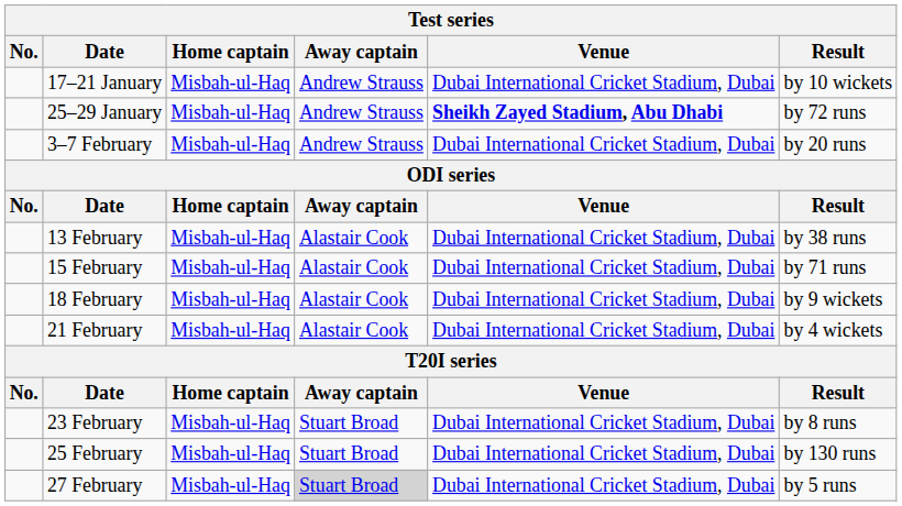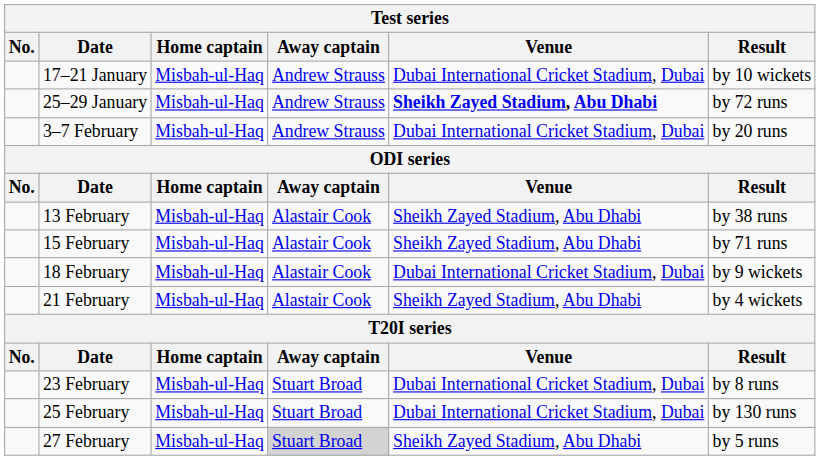 <table class="wikitable">
 <tr>
 <th colspan="6">Test series</th>
 </tr>
 <tr>
 <th>No.</th>
 <th>Date</th>
 <th>Home captain</th>
 <th>Away captain</th>
 <th>Venue</th>
 <th>Result</th>
 </tr>
 <tr>
 <td></td>
 <td>17–21 January</td>
 <td><a href='#'>Misbah-ul-Haq</a></td>
 <td><a href='#'>Andrew Strauss</a></td>
 <td><a href='#'>Dubai International Cricket Stadium</a>, <a href='#'>Dubai</a></td>
 <td> by 10 wickets</td>
 </tr>
 <tr>
 <td></td>
 <td>25–29 January</td>
 <td><a href='#'>Misbah-ul-Haq</a></td>
 <td><a href='#'>Andrew Strauss</a></td>
 <td><strong><a href='#'>Sheikh Zayed Stadium</a>, <a href='#'>Abu Dhabi</a></strong></td>
 <td> by 72 runs</td>
 </tr>
 <tr>
 <td></td>
 <td>3–7 February</td>
 <td><a href='#'>Misbah-ul-Haq</a></td>
 <td><a href='#'>Andrew Strauss</a></td>
 <td><a href='#'>Dubai International Cricket Stadium</a>, <a href='#'>Dubai</a></td>
 <td> by 20 runs</td>
 </tr>
 <tr>
 <th colspan="6">ODI series</th>
 </tr>
 <tr>
 <th>No.</th>
 <th>Date</th>
 <th>Home captain</th>
 <th>Away captain</th>
 <th>Venue</th>
 <th>Result</th>
 </tr>
 <tr>
 <td></td>
 <td>13 February</td>
 <td><a href='#'>Misbah-ul-Haq</a></td>
 <td><a href='#'>Alastair Cook</a></td>
-<td><a href='#'>Dubai International Cricket Stadium</a>, <a href='#'>Dubai</a></td>
+<td><a href='#'>Sheikh Zayed Stadium</a>, <a href='#'>Abu Dhabi</a></td>
 <td> by 38 runs</td>
 </tr>
 <tr>
 <td></td>
 <td>15 February</td>
 <td><a href='#'>Misbah-ul-Haq</a></td>
 <td><a href='#'>Alastair Cook</a></td>
-<td><a href='#'>Dubai International Cricket Stadium</a>, <a href='#'>Dubai</a></td>
+<td><a href='#'>Sheikh Zayed Stadium</a>, <a href='#'>Abu Dhabi</a></td>
 <td> by 71 runs</td>
 </tr>
 <tr>
 <td></td>
 <td>18 February</td>
 <td><a href='#'>Misbah-ul-Haq</a></td>
 <td><a href='#'>Alastair Cook</a></td>
 <td><a href='#'>Dubai International Cricket Stadium</a>, <a href='#'>Dubai</a></td>
 <td> by 9 wickets</td>
 </tr>
 <tr>
 <td></td>
 <td>21 February</td>
 <td><a href='#'>Misbah-ul-Haq</a></td>
 <td><a href='#'>Alastair Cook</a></td>
-<td><a href='#'>Dubai International Cricket Stadium</a>, <a href='#'>Dubai</a></td>
+<td><a href='#'>Sheikh Zayed Stadium</a>, <a href='#'>Abu Dhabi</a></td>
 <td> by 4 wickets</td>
 </tr>
 <tr>
 <th colspan="6">T20I series</th>
 </tr>
 <tr>
 <th>No.</th>
 <th>Date</th>
 <th>Home captain</th>
 <th>Away captain</th>
 <th>Venue</th>
 <th>Result</th>
 </tr>
 <tr>
 <td></td>
 <td>23 February</td>
 <td><a href='#'>Misbah-ul-Haq</a></td>
 <td><a href='#'>Stuart Broad</a></td>
 <td><a href='#'>Dubai International Cricket Stadium</a>, <a href='#'>Dubai</a></td>
 <td> by 8 runs</td>
 </tr>
 <tr>
 <td></td>
 <td>25 February</td>
 <td><a href='#'>Misbah-ul-Haq</a></td>
 <td><a href='#'>Stuart Broad</a></td>
 <td><a href='#'>Dubai International Cricket Stadium</a>, <a href='#'>Dubai</a></td>
 <td> by 130 runs</td>
 </tr>
 <tr>
 <td></td>
 <td>27 February</td>
 <td><a href='#'>Misbah-ul-Haq</a></td>
 <td style="background: lightgrey;"><a href='#'>Stuart Broad</a></td>
-<td><a href='#'>Dubai International Cricket Stadium</a>, <a href='#'>Dubai</a></td>
+<td><a href='#'>Sheikh Zayed Stadium</a>, <a href='#'>Abu Dhabi</a></td>
 <td> by 5 runs</td>
 </tr>
 </table>
